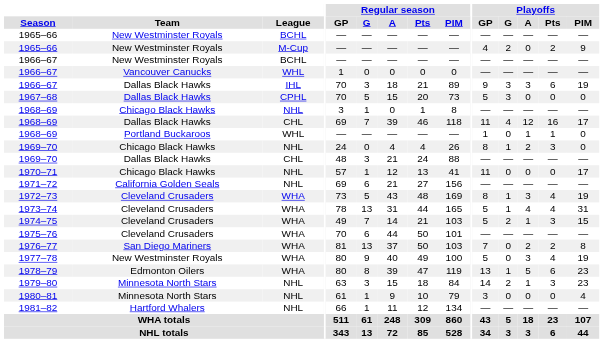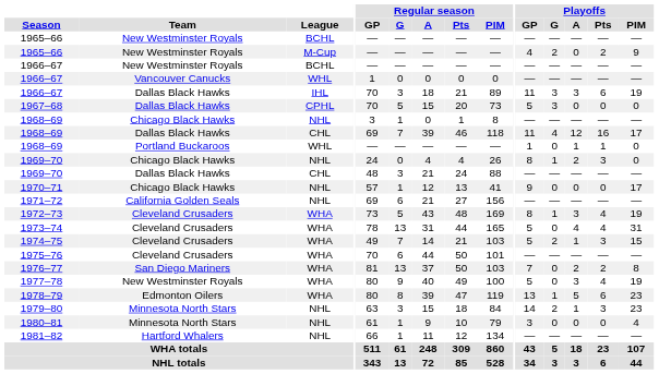 <table border="0" cellpadding="1" cellspacing="0" style="text-align:center; width:60em">
 <tr bgcolor="#e0e0e0">
 <th colspan="3" bgcolor="#ffffff"></th>
 <th rowspan="100" bgcolor="#ffffff"></th>
 <th colspan="5"><a href='#'>Regular season</a></th>
 <th rowspan="100" bgcolor="#ffffff"></th>
 <th colspan="5"><a href='#'>Playoffs</a></th>
 </tr>
 <tr bgcolor="#e0e0e0">
 <th><a href='#'>Season</a></th>
 <th>Team</th>
 <th>League</th>
 <th>GP</th>
 <th><a href='#'>G</a></th>
 <th><a href='#'>A</a></th>
 <th><a href='#'>Pts</a></th>
 <th><a href='#'>PIM</a></th>
 <th>GP</th>
 <th>G</th>
 <th>A</th>
 <th>Pts</th>
 <th>PIM</th>
 </tr>
 <tr>
 <td>1965–66</td>
 <td><a href='#'>New Westminster Royals</a></td>
 <td><a href='#'>BCHL</a></td>
 <td>—</td>
 <td>—</td>
 <td>—</td>
 <td>—</td>
 <td>—</td>
 <td>—</td>
 <td>—</td>
 <td>—</td>
 <td>—</td>
 <td>—</td>
 </tr>
 <tr bgcolor="#f0f0f0">
 <td><a href='#'>1965–66</a></td>
 <td>New Westminster Royals</td>
 <td><a href='#'>M-Cup</a></td>
 <td>—</td>
 <td>—</td>
 <td>—</td>
 <td>—</td>
 <td>—</td>
 <td>4</td>
 <td>2</td>
 <td>0</td>
 <td>2</td>
 <td>9</td>
 </tr>
 <tr>
 <td>1966–67</td>
 <td>New Westminster Royals</td>
 <td>BCHL</td>
 <td>—</td>
 <td>—</td>
 <td>—</td>
 <td>—</td>
 <td>—</td>
 <td>—</td>
 <td>—</td>
 <td>—</td>
 <td>—</td>
 <td>—</td>
 </tr>
 <tr bgcolor="#f0f0f0">
 <td><a href='#'>1966–67</a></td>
 <td><a href='#'>Vancouver Canucks</a></td>
 <td><a href='#'>WHL</a></td>
 <td>1</td>
 <td>0</td>
 <td>0</td>
 <td>0</td>
 <td>0</td>
 <td>—</td>
 <td>—</td>
 <td>—</td>
 <td>—</td>
 <td>—</td>
 </tr>
 <tr>
 <td><a href='#'>1966–67</a></td>
 <td>Dallas Black Hawks</td>
 <td><a href='#'>IHL</a></td>
 <td>70</td>
 <td>3</td>
 <td>18</td>
 <td>21</td>
 <td>89</td>
-<td>9</td>
+<td>11</td>
 <td>3</td>
 <td>3</td>
 <td>6</td>
 <td>19</td>
 </tr>
 <tr bgcolor="#f0f0f0">
 <td><a href='#'>1967–68</a></td>
 <td><a href='#'>Dallas Black Hawks</a></td>
 <td><a href='#'>CPHL</a></td>
 <td>70</td>
 <td>5</td>
 <td>15</td>
 <td>20</td>
 <td>73</td>
 <td>5</td>
 <td>3</td>
 <td>0</td>
 <td>0</td>
 <td>0</td>
 </tr>
 <tr>
 <td><a href='#'>1968–69</a></td>
 <td><a href='#'>Chicago Black Hawks</a></td>
 <td><a href='#'>NHL</a></td>
 <td>3</td>
 <td>1</td>
 <td>0</td>
 <td>1</td>
 <td>8</td>
 <td>—</td>
 <td>—</td>
 <td>—</td>
 <td>—</td>
 <td>—</td>
 </tr>
 <tr bgcolor="#f0f0f0">
 <td><a href='#'>1968–69</a></td>
 <td>Dallas Black Hawks</td>
 <td>CHL</td>
 <td>69</td>
 <td>7</td>
 <td>39</td>
 <td>46</td>
 <td>118</td>
 <td>11</td>
 <td>4</td>
 <td>12</td>
 <td>16</td>
 <td>17</td>
 </tr>
 <tr>
 <td><a href='#'>1968–69</a></td>
 <td><a href='#'>Portland Buckaroos</a></td>
 <td>WHL</td>
 <td>—</td>
 <td>—</td>
 <td>—</td>
 <td>—</td>
 <td>—</td>
 <td>1</td>
 <td>0</td>
 <td>1</td>
 <td>1</td>
 <td>0</td>
 </tr>
 <tr bgcolor="#f0f0f0">
 <td><a href='#'>1969–70</a></td>
 <td>Chicago Black Hawks</td>
 <td>NHL</td>
 <td>24</td>
 <td>0</td>
 <td>4</td>
 <td>4</td>
 <td>26</td>
 <td>8</td>
 <td>1</td>
 <td>2</td>
 <td>3</td>
 <td>0</td>
 </tr>
 <tr>
 <td><a href='#'>1969–70</a></td>
 <td>Dallas Black Hawks</td>
 <td>CHL</td>
 <td>48</td>
 <td>3</td>
 <td>21</td>
 <td>24</td>
 <td>88</td>
 <td>—</td>
 <td>—</td>
 <td>—</td>
 <td>—</td>
 <td>—</td>
 </tr>
 <tr bgcolor="#f0f0f0">
 <td><a href='#'>1970–71</a></td>
 <td>Chicago Black Hawks</td>
 <td>NHL</td>
 <td>57</td>
 <td>1</td>
 <td>12</td>
 <td>13</td>
 <td>41</td>
-<td>11</td>
+<td>9</td>
 <td>0</td>
 <td>0</td>
 <td>0</td>
 <td>17</td>
 </tr>
 <tr>
 <td><a href='#'>1971–72</a></td>
 <td><a href='#'>California Golden Seals</a></td>
 <td>NHL</td>
 <td>69</td>
 <td>6</td>
 <td>21</td>
 <td>27</td>
 <td>156</td>
 <td>—</td>
 <td>—</td>
 <td>—</td>
 <td>—</td>
 <td>—</td>
 </tr>
 <tr bgcolor="#f0f0f0">
 <td><a href='#'>1972–73</a></td>
 <td><a href='#'>Cleveland Crusaders</a></td>
 <td><a href='#'>WHA</a></td>
 <td>73</td>
 <td>5</td>
 <td>43</td>
 <td>48</td>
 <td>169</td>
 <td>8</td>
 <td>1</td>
 <td>3</td>
 <td>4</td>
 <td>19</td>
 </tr>
 <tr>
 <td><a href='#'>1973–74</a></td>
 <td>Cleveland Crusaders</td>
 <td>WHA</td>
 <td>78</td>
 <td>13</td>
 <td>31</td>
 <td>44</td>
 <td>165</td>
 <td>5</td>
-<td>1</td>
+<td>0</td>
 <td>4</td>
 <td>4</td>
 <td>31</td>
 </tr>
 <tr bgcolor="#f0f0f0">
 <td><a href='#'>1974–75</a></td>
 <td>Cleveland Crusaders</td>
 <td>WHA</td>
 <td>49</td>
 <td>7</td>
 <td>14</td>
 <td>21</td>
 <td>103</td>
 <td>5</td>
 <td>2</td>
 <td>1</td>
 <td>3</td>
 <td>15</td>
 </tr>
 <tr>
 <td><a href='#'>1975–76</a></td>
 <td>Cleveland Crusaders</td>
 <td>WHA</td>
 <td>70</td>
 <td>6</td>
 <td>44</td>
 <td>50</td>
 <td>101</td>
 <td>—</td>
 <td>—</td>
 <td>—</td>
 <td>—</td>
 <td>—</td>
 </tr>
 <tr bgcolor="#f0f0f0">
 <td><a href='#'>1976–77</a></td>
 <td><a href='#'>San Diego Mariners</a></td>
 <td>WHA</td>
 <td>81</td>
 <td>13</td>
 <td>37</td>
 <td>50</td>
 <td>103</td>
 <td>7</td>
 <td>0</td>
 <td>2</td>
 <td>2</td>
 <td>8</td>
 </tr>
 <tr>
 <td><a href='#'>1977–78</a></td>
 <td>New Westminster Royals</td>
 <td>WHA</td>
 <td>80</td>
 <td>9</td>
 <td>40</td>
 <td>49</td>
 <td>100</td>
 <td>5</td>
 <td>0</td>
 <td>3</td>
 <td>4</td>
 <td>19</td>
 </tr>
 <tr bgcolor="#f0f0f0">
 <td><a href='#'>1978–79</a></td>
 <td>Edmonton Oilers</td>
 <td>WHA</td>
 <td>80</td>
 <td>8</td>
 <td>39</td>
 <td>47</td>
 <td>119</td>
 <td>13</td>
 <td>1</td>
 <td>5</td>
 <td>6</td>
 <td>23</td>
 </tr>
 <tr>
 <td><a href='#'>1979–80</a></td>
 <td><a href='#'>Minnesota North Stars</a></td>
 <td>NHL</td>
 <td>63</td>
 <td>3</td>
 <td>15</td>
 <td>18</td>
 <td>84</td>
 <td>14</td>
 <td>2</td>
 <td>1</td>
 <td>3</td>
 <td>23</td>
 </tr>
 <tr bgcolor="#f0f0f0">
 <td><a href='#'>1980–81</a></td>
 <td>Minnesota North Stars</td>
 <td>NHL</td>
 <td>61</td>
 <td>1</td>
 <td>9</td>
 <td>10</td>
 <td>79</td>
 <td>3</td>
 <td>0</td>
 <td>0</td>
 <td>0</td>
 <td>4</td>
 </tr>
 <tr>
 <td><a href='#'>1981–82</a></td>
 <td><a href='#'>Hartford Whalers</a></td>
 <td>NHL</td>
 <td>66</td>
 <td>1</td>
 <td>11</td>
 <td>12</td>
 <td>134</td>
 <td>—</td>
 <td>—</td>
 <td>—</td>
 <td>—</td>
 <td>—</td>
 </tr>
 <tr bgcolor="#e0e0e0">
 <th colspan="3">WHA totals</th>
 <th>511</th>
 <th>61</th>
 <th>248</th>
 <th>309</th>
 <th>860</th>
 <th>43</th>
 <th>5</th>
 <th>18</th>
 <th>23</th>
 <th>107</th>
 </tr>
 <tr bgcolor="#e0e0e0">
 <th colspan="3">NHL totals</th>
 <th>343</th>
 <th>13</th>
 <th>72</th>
 <th>85</th>
 <th>528</th>
 <th>34</th>
 <th>3</th>
 <th>3</th>
 <th>6</th>
 <th>44</th>
 </tr>
 </table>
